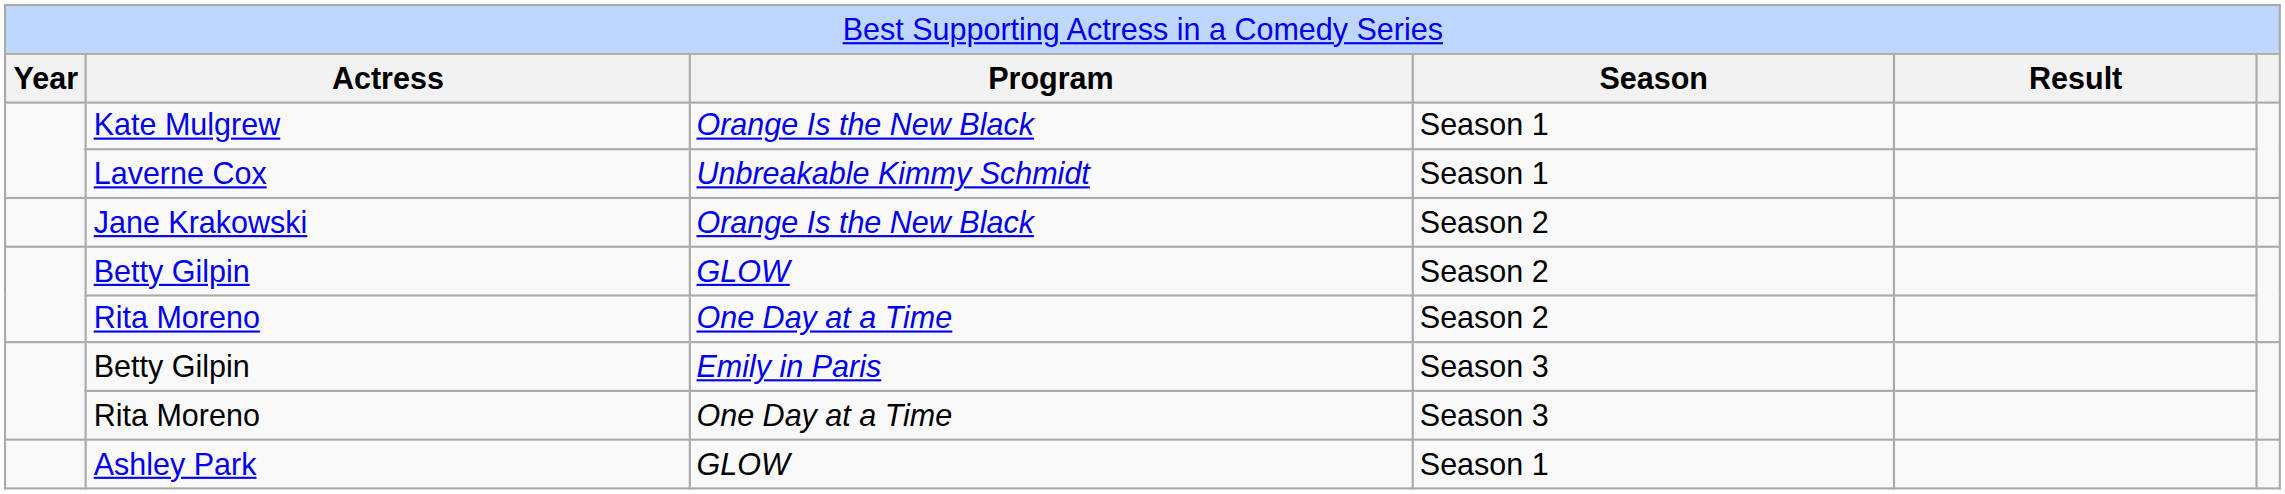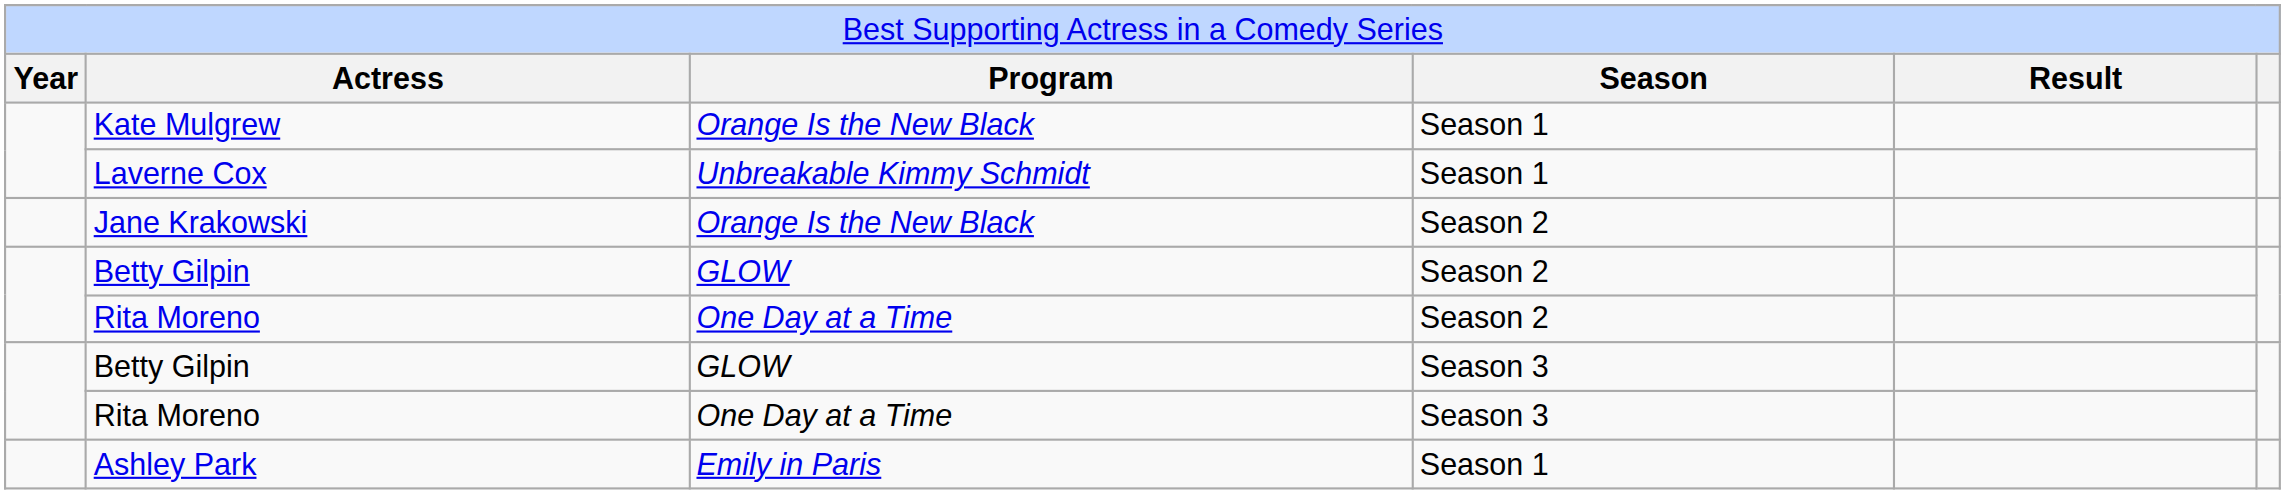 <table class="wikitable plainrowheaders" style="font-size: 90%" width=85%>
 <tr>
 </tr>
 <tr ---- bgcolor="#bfd7ff">
 <td colspan=6 align=center><a href='#'>Best Supporting Actress in a Comedy Series</a></td>
 </tr>
 <tr ---- bgcolor="#ebf5ff">
 <th scope="col" style="width:2%;">Year</th>
 <th scope="col" style="width:25%;">Actress</th>
 <th scope="col" style="width:30%;">Program</th>
 <th scope="col" style="width:20%;">Season</th>
 <th scope="col" style="width:15%;">Result</th>
 <th scope="col" class="unsortable" style="width:1%;"></th>
 </tr>
 <tr>
 <td rowspan="2"></td>
 <td><a href='#'>Kate Mulgrew</a></td>
 <td><em><a href='#'>Orange Is the New Black</a></em></td>
 <td>Season 1</td>
 <td></td>
 <td rowspan="2"></td>
 </tr>
 <tr>
 <td><a href='#'>Laverne Cox</a></td>
 <td><em><a href='#'>Unbreakable Kimmy Schmidt</a></em></td>
 <td>Season 1</td>
 <td></td>
 </tr>
 <tr>
 <td></td>
 <td><a href='#'>Jane Krakowski</a></td>
 <td><em><a href='#'>Orange Is the New Black</a></em></td>
 <td>Season 2</td>
 <td></td>
 <td></td>
 </tr>
 <tr>
 <td rowspan="2"></td>
 <td><a href='#'>Betty Gilpin</a></td>
 <td><em><a href='#'>GLOW</a></em></td>
 <td>Season 2</td>
 <td></td>
 <td rowspan="2"></td>
 </tr>
 <tr>
 <td><a href='#'>Rita Moreno</a></td>
 <td><em><a href='#'>One Day at a Time</a></em></td>
 <td>Season 2</td>
 <td></td>
 </tr>
 <tr>
 <td rowspan="2"></td>
 <td>Betty Gilpin</td>
-<td><em><a href='#'>Emily in Paris</a></em></td>
+<td><em>GLOW</em></td>
 <td>Season 3</td>
 <td></td>
 <td rowspan="2"></td>
 </tr>
 <tr>
 <td>Rita Moreno</td>
 <td><em>One Day at a Time</em></td>
 <td>Season 3</td>
 <td></td>
 </tr>
 <tr>
 <td></td>
 <td><a href='#'>Ashley Park</a></td>
-<td><em>GLOW</em></td>
+<td><em><a href='#'>Emily in Paris</a></em></td>
 <td>Season 1</td>
 <td></td>
 <td></td>
 </tr>
 </table>
